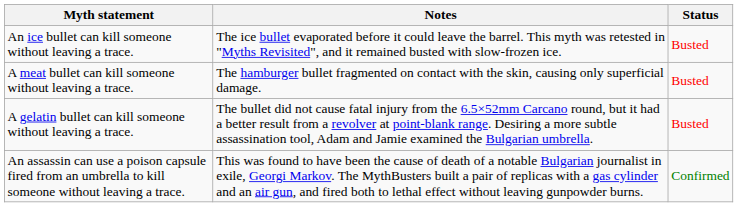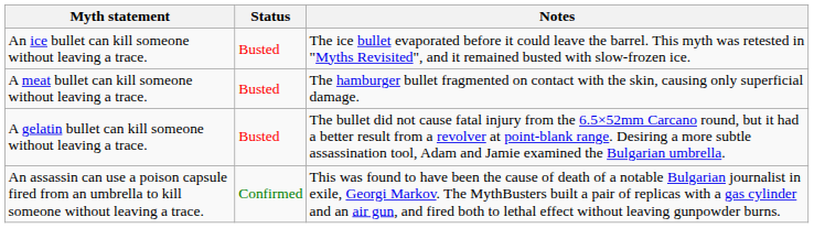 <table class="wikitable">
 <tr>
 <th>Myth statement</th>
+<th>Status</th>
 <th>Notes</th>
-<th>Status</th>
 </tr>
 <tr>
 <td>An <a href='#'>ice</a> bullet can kill someone without leaving a trace.</td>
+<td style="color:red">Busted</td>
 <td>The ice <a href='#'>bullet</a> evaporated before it could leave the barrel. This myth was retested in "<a href='#'>Myths Revisited</a>", and it remained busted with slow-frozen ice.</td>
-<td style="color:red">Busted</td>
 </tr>
 <tr>
 <td>A <a href='#'>meat</a> bullet can kill someone without leaving a trace.</td>
+<td style="color:red">Busted</td>
 <td>The <a href='#'>hamburger</a> bullet fragmented on contact with the skin, causing only superficial damage.</td>
-<td style="color:red">Busted</td>
 </tr>
 <tr>
 <td>A <a href='#'>gelatin</a> bullet can kill someone without leaving a trace.</td>
+<td style="color:red">Busted</td>
 <td>The bullet did not cause fatal injury from the <a href='#'>6.5×52mm Carcano</a> round, but it had a better result from a <a href='#'>revolver</a> at <a href='#'>point-blank range</a>. Desiring a more subtle assassination tool, Adam and Jamie examined the <a href='#'>Bulgarian umbrella</a>.</td>
-<td style="color:red">Busted</td>
 </tr>
 <tr>
 <td>An assassin can use a poison capsule fired from an umbrella to kill someone without leaving a trace.</td>
+<td style="color:green">Confirmed</td>
 <td>This was found to have been the cause of death of a notable <a href='#'>Bulgarian</a> journalist in exile, <a href='#'>Georgi Markov</a>. The MythBusters built a pair of replicas with a <a href='#'>gas cylinder</a> and an <a href='#'>air gun</a>, and fired both to lethal effect without leaving gunpowder burns.</td>
-<td style="color:green">Confirmed</td>
 </tr>
 </table>
